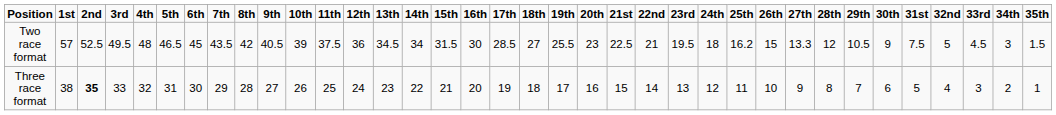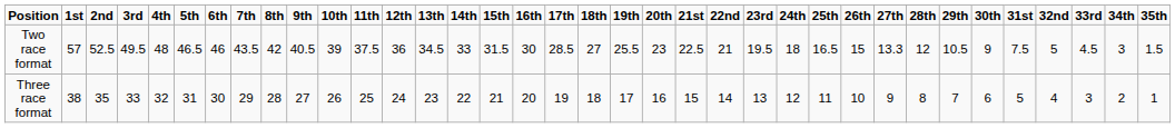 <table class="wikitable" style="font-size: 85%;">
 <tr style="font-weight:bold" align="center">
 <td width="86" height="13">Position</td>
 <td width="20">1st</td>
 <td width="25">2nd</td>
 <td width="25">3rd</td>
 <td width="22">4th</td>
 <td width="25">5th</td>
 <td width="22">6th</td>
 <td width="25">7th</td>
 <td width="22">8th</td>
 <td width="25">9th</td>
 <td width="26">10th</td>
 <td width="26">11th</td>
 <td width="26">12th</td>
 <td width="26">13th</td>
 <td width="26">14th</td>
 <td width="26">15th</td>
 <td width="26">16th</td>
 <td width="26">17th</td>
 <td width="26">18th</td>
 <td width="26">19th</td>
 <td width="28">20th</td>
 <td width="25">21st</td>
 <td width="31">22nd</td>
 <td width="29">23rd</td>
 <td width="28">24th</td>
 <td width="28">25th</td>
 <td width="28">26th</td>
 <td width="28">27th</td>
 <td width="28">28th</td>
 <td width="28">29th</td>
 <td width="28">30th</td>
 <td width="25">31st</td>
 <td width="31">32nd</td>
 <td width="29">33rd</td>
 <td width="28">34th</td>
 <td width="28">35th</td>
 </tr>
 <tr align="center">
 <td height="13">Two race format</td>
 <td>57</td>
 <td>52.5</td>
 <td>49.5</td>
 <td>48</td>
 <td>46.5</td>
-<td>45</td>
+<td>46</td>
 <td>43.5</td>
 <td>42</td>
 <td>40.5</td>
 <td>39</td>
 <td>37.5</td>
 <td>36</td>
 <td>34.5</td>
-<td>34</td>
+<td>33</td>
 <td>31.5</td>
 <td>30</td>
 <td>28.5</td>
 <td>27</td>
 <td>25.5</td>
 <td>23</td>
 <td>22.5</td>
 <td>21</td>
 <td>19.5</td>
 <td>18</td>
-<td>16.2</td>
+<td>16.5</td>
 <td>15</td>
 <td>13.3</td>
 <td>12</td>
 <td>10.5</td>
 <td>9</td>
 <td>7.5</td>
 <td>5</td>
 <td>4.5</td>
 <td>3</td>
 <td>1.5</td>
 </tr>
 <tr align="center">
 <td height="13">Three race format</td>
 <td>38</td>
-<td><strong>35</strong></td>
+<td>35</td>
 <td>33</td>
 <td>32</td>
 <td>31</td>
 <td>30</td>
 <td>29</td>
 <td>28</td>
 <td>27</td>
 <td>26</td>
 <td>25</td>
 <td>24</td>
 <td>23</td>
 <td>22</td>
 <td>21</td>
 <td>20</td>
 <td>19</td>
 <td>18</td>
 <td>17</td>
 <td>16</td>
 <td>15</td>
 <td>14</td>
 <td>13</td>
 <td>12</td>
 <td>11</td>
 <td>10</td>
 <td>9</td>
 <td>8</td>
 <td>7</td>
 <td>6</td>
 <td>5</td>
 <td>4</td>
 <td>3</td>
 <td>2</td>
 <td>1</td>
 </tr>
 </table>
